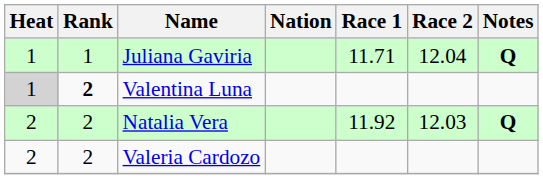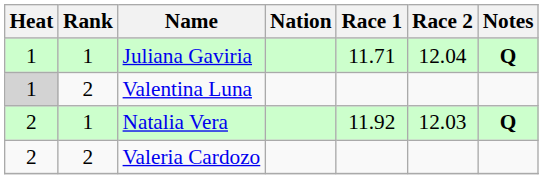 <table class="wikitable sortable" style="text-align:center">
 <tr>
 <th>Heat</th>
 <th>Rank</th>
 <th>Name</th>
 <th>Nation</th>
 <th>Race 1</th>
 <th>Race 2</th>
 <th>Notes</th>
 </tr>
 <tr bgcolor=ccffcc>
 <td>1</td>
 <td>1</td>
 <td align=left><a href='#'>Juliana Gaviria</a></td>
 <td align=left></td>
 <td>11.71</td>
 <td>12.04</td>
 <td><strong>Q</strong></td>
 </tr>
 <tr>
 <td style="background: lightgrey;">1</td>
-<td><strong>2</strong></td>
+<td>2</td>
 <td align=left><a href='#'>Valentina Luna</a></td>
 <td align=left></td>
 <td></td>
 <td></td>
 <td></td>
 </tr>
 <tr bgcolor=ccffcc>
 <td>2</td>
-<td>2</td>
+<td>1</td>
 <td align=left><a href='#'>Natalia Vera</a></td>
 <td align=left></td>
 <td>11.92</td>
 <td>12.03</td>
 <td><strong>Q</strong></td>
 </tr>
 <tr>
 <td>2</td>
 <td>2</td>
 <td align=left><a href='#'>Valeria Cardozo</a></td>
 <td align=left></td>
 <td></td>
 <td></td>
 <td></td>
 </tr>
 <tr>
 </tr>
 </table>
